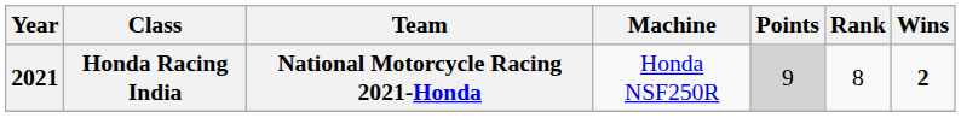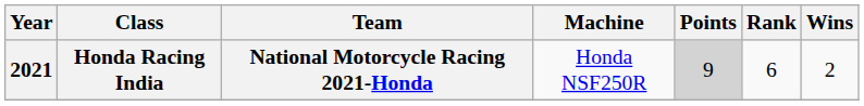 <table class="wikitable" style="text-align:center; font-size:95%">
 <tr>
 <th>Year</th>
 <th>Class</th>
 <th>Team</th>
 <th>Machine</th>
 <th>Points</th>
 <th>Rank</th>
 <th>Wins</th>
 </tr>
 <tr>
 <th>2021</th>
 <th>Honda Racing India</th>
 <th>National Motorcycle Racing 2021-<a href='#'>Honda</a></th>
 <td><a href='#'>Honda NSF250R</a></td>
 <td style="background: lightgrey;">9</td>
-<td>8</td>
-<td><strong>2</strong></td>
+<td>6</td>
+<td>2</td>
 </tr>
 <tr>
 </tr>
 </table>
